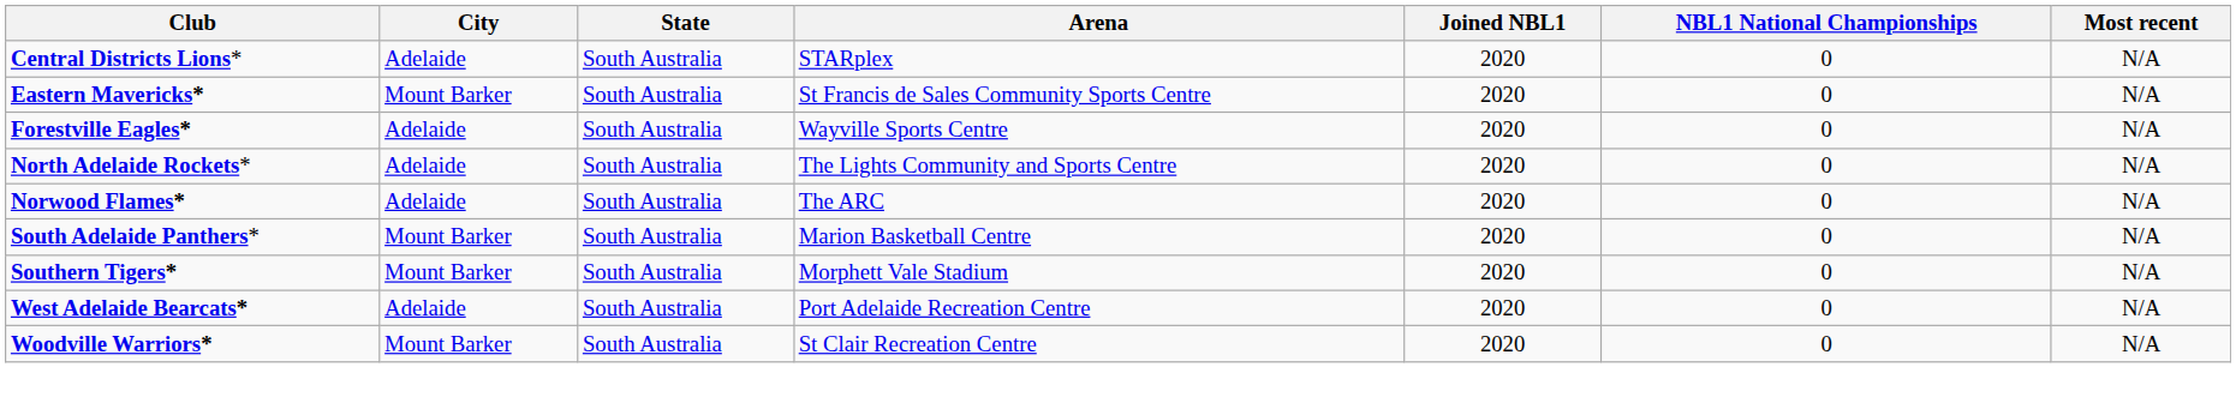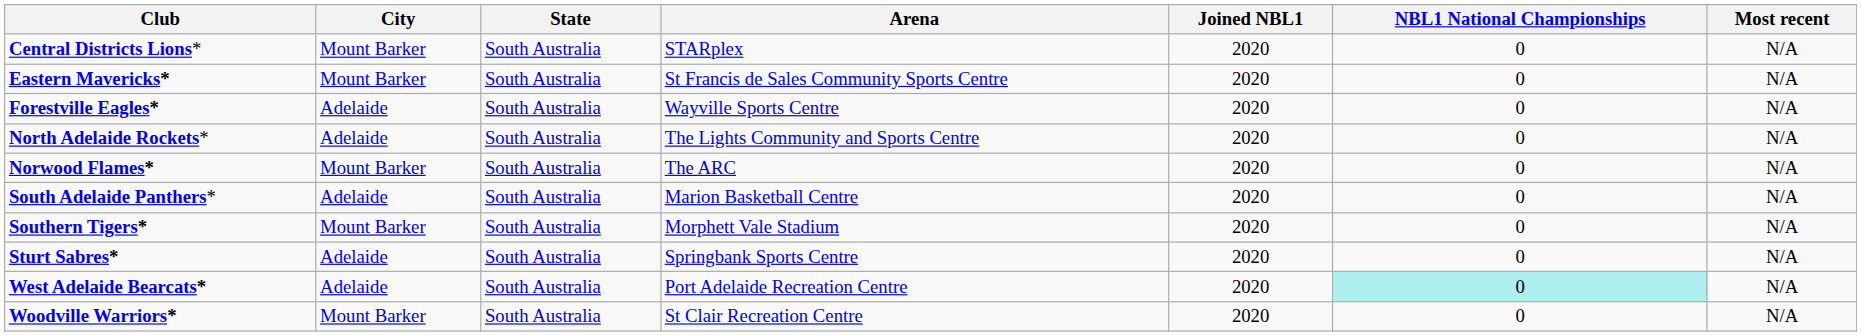 <table class="wikitable sortable" style="width:100%">
 <tr>
 <th>Club</th>
 <th>City</th>
 <th>State</th>
 <th>Arena</th>
 <th>Joined NBL1</th>
 <th><a href='#'>NBL1 National Championships</a></th>
 <th>Most recent</th>
 </tr>
 <tr>
 <td><strong><a href='#'>Central Districts Lions</a></strong>*</td>
-<td><a href='#'>Adelaide</a></td>
+<td><a href='#'>Mount Barker</a></td>
 <td> <a href='#'>South Australia</a></td>
 <td><a href='#'>STARplex</a></td>
 <td style="text-align:center;">2020</td>
 <td style="text-align:center;">0</td>
 <td style="text-align:center;">N/A</td>
 </tr>
 <tr>
 <td><strong><a href='#'>Eastern Mavericks</a>*</strong></td>
 <td><a href='#'>Mount Barker</a></td>
 <td> <a href='#'>South Australia</a></td>
 <td><a href='#'>St Francis de Sales Community Sports Centre</a></td>
 <td style="text-align:center;">2020</td>
 <td style="text-align:center;">0</td>
 <td style="text-align:center;">N/A</td>
 </tr>
 <tr>
 <td><strong><a href='#'>Forestville Eagles</a>*</strong></td>
 <td><a href='#'>Adelaide</a></td>
 <td> <a href='#'>South Australia</a></td>
 <td><a href='#'>Wayville Sports Centre</a></td>
 <td style="text-align:center;">2020</td>
 <td style="text-align:center;">0</td>
 <td style="text-align:center;">N/A</td>
 </tr>
 <tr>
 <td><strong><a href='#'>North Adelaide Rockets</a></strong>*</td>
 <td><a href='#'>Adelaide</a></td>
 <td> <a href='#'>South Australia</a></td>
 <td><a href='#'>The Lights Community and Sports Centre</a></td>
 <td style="text-align:center;">2020</td>
 <td style="text-align:center;">0</td>
 <td style="text-align:center;">N/A</td>
 </tr>
 <tr>
 <td><strong><a href='#'>Norwood Flames</a>*</strong></td>
-<td><a href='#'>Adelaide</a></td>
+<td><a href='#'>Mount Barker</a></td>
 <td> <a href='#'>South Australia</a></td>
 <td><a href='#'>The ARC</a></td>
 <td style="text-align:center;">2020</td>
 <td style="text-align:center;">0</td>
 <td style="text-align:center;">N/A</td>
 </tr>
 <tr>
 <td><a href='#'><strong>South Adelaide Panthers</strong></a>*</td>
-<td><a href='#'>Mount Barker</a></td>
+<td><a href='#'>Adelaide</a></td>
 <td> <a href='#'>South Australia</a></td>
 <td><a href='#'>Marion Basketball Centre</a></td>
 <td style="text-align:center;">2020</td>
 <td style="text-align:center;">0</td>
 <td style="text-align:center;">N/A</td>
 </tr>
 <tr>
 <td><strong><a href='#'>Southern Tigers</a>*</strong></td>
 <td><a href='#'>Mount Barker</a></td>
 <td> <a href='#'>South Australia</a></td>
 <td><a href='#'>Morphett Vale Stadium</a></td>
 <td style="text-align:center;">2020</td>
 <td style="text-align:center;">0</td>
 <td style="text-align:center;">N/A</td>
 </tr>
 <tr>
+<td><strong><a href='#'>Sturt Sabres</a>*</strong></td>
+<td><a href='#'>Adelaide</a></td>
+<td> <a href='#'>South Australia</a></td>
+<td><a href='#'>Springbank Sports Centre</a></td>
+<td style="text-align:center;">2020</td>
+<td style="text-align:center;">0</td>
+<td style="text-align:center;">N/A</td>
+</tr>
+<tr>
 <td><strong><a href='#'>West Adelaide Bearcats</a>*</strong></td>
 <td><a href='#'>Adelaide</a></td>
 <td> <a href='#'>South Australia</a></td>
 <td><a href='#'>Port Adelaide Recreation Centre</a></td>
 <td style="text-align:center;">2020</td>
-<td style="text-align:center;">0</td>
+<td style="background: paleturquoise; text-align:center;">0</td>
 <td style="text-align:center;">N/A</td>
 </tr>
 <tr>
 <td><strong><a href='#'>Woodville Warriors</a>*</strong></td>
 <td><a href='#'>Mount Barker</a></td>
 <td> <a href='#'>South Australia</a></td>
 <td><a href='#'>St Clair Recreation Centre</a></td>
 <td style="text-align:center;">2020</td>
 <td style="text-align:center;">0</td>
 <td style="text-align:center;">N/A</td>
 </tr>
 </table>
